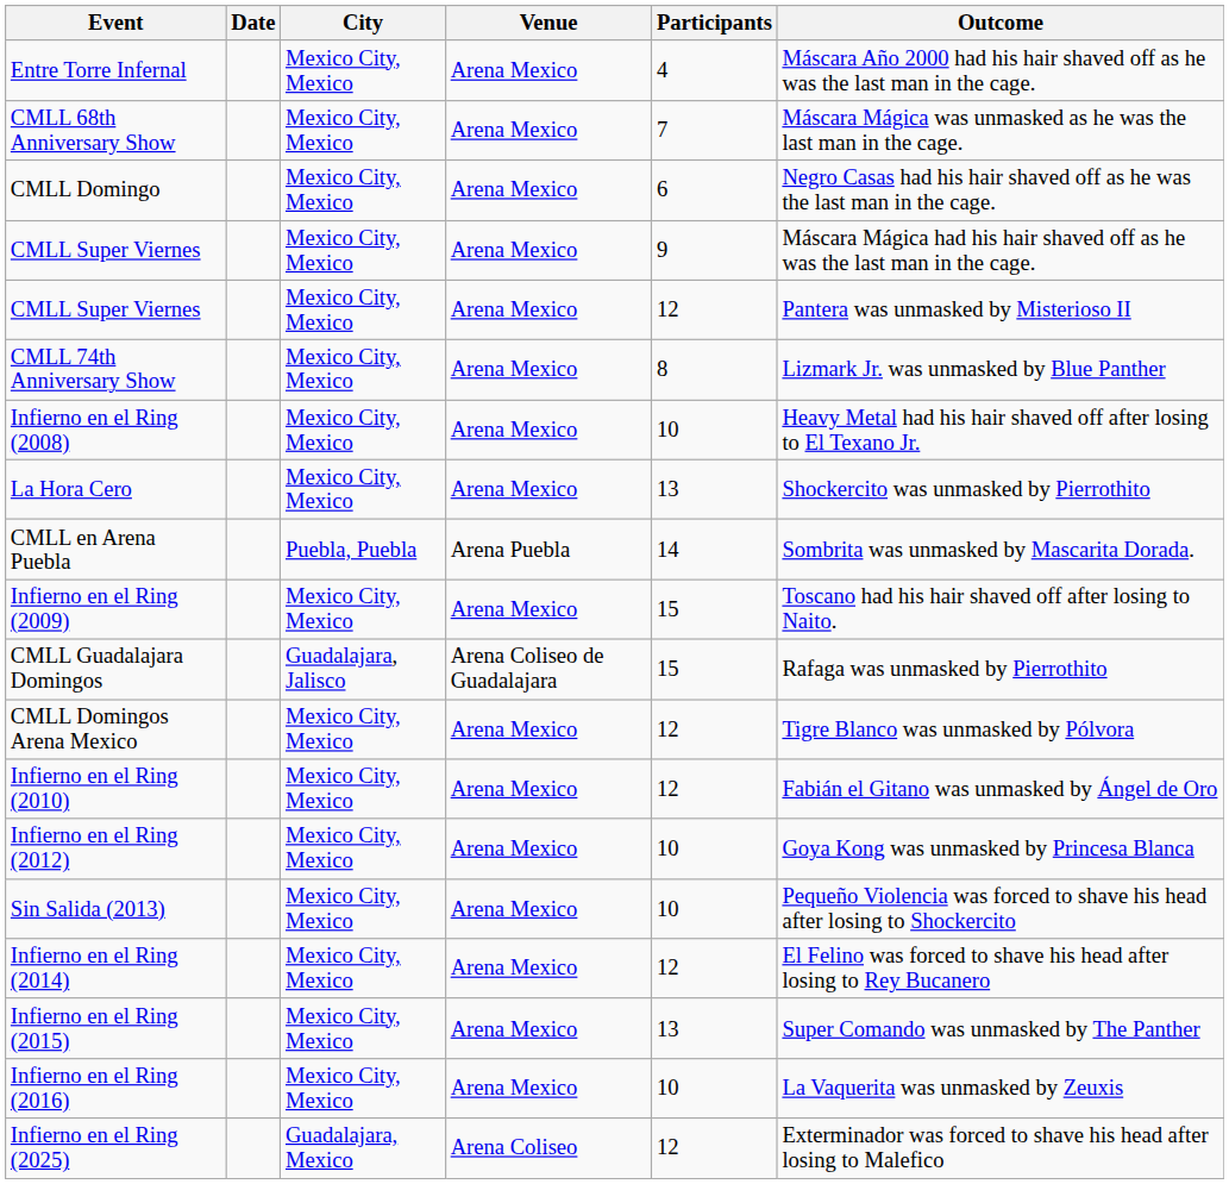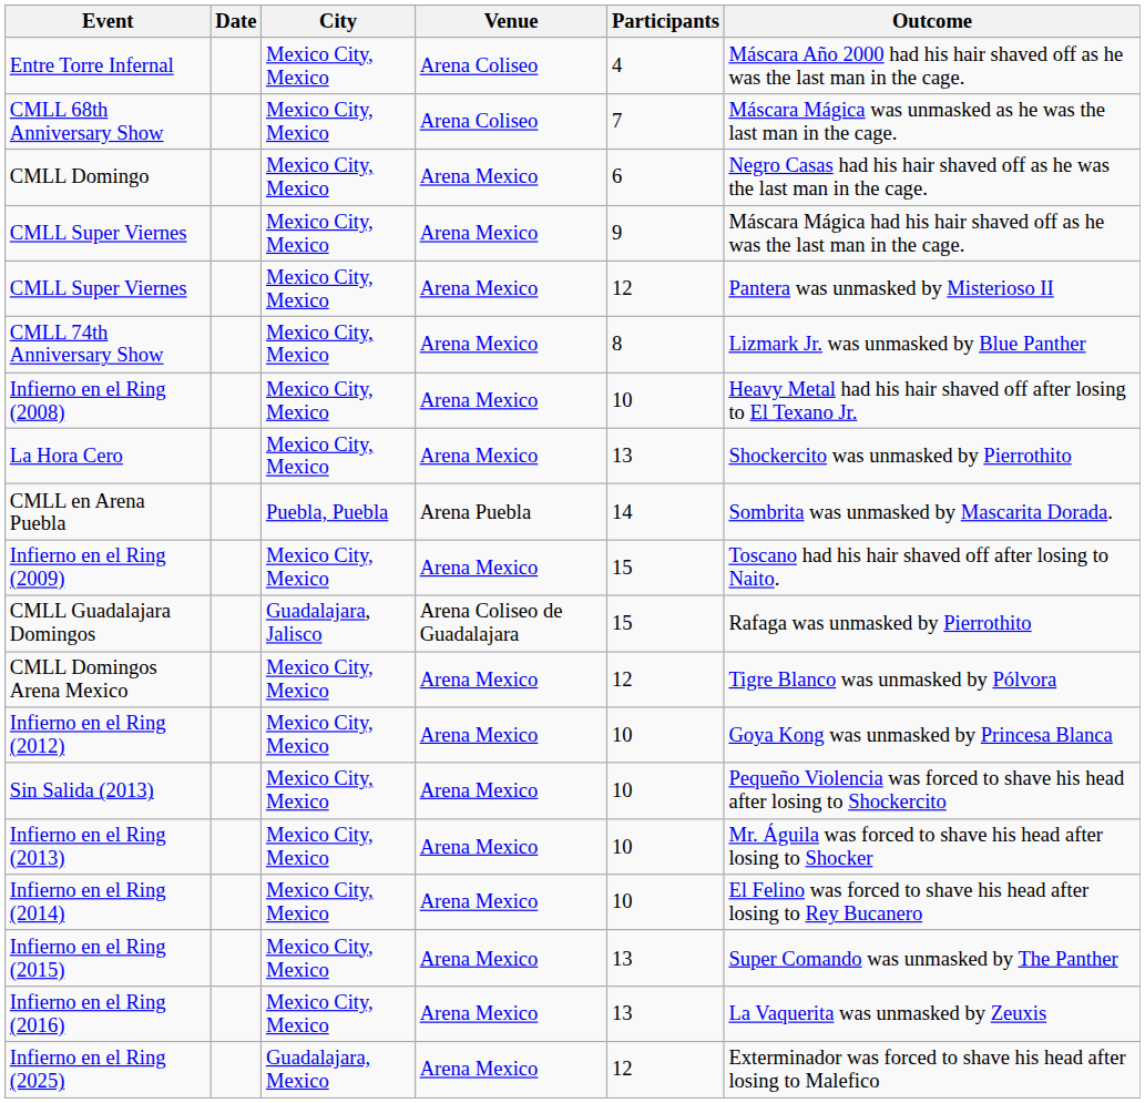 <table class="wikitable" align="center" width="100%">
 <tr>
 <th>Event</th>
 <th>Date</th>
 <th>City</th>
 <th>Venue</th>
 <th>Participants</th>
 <th>Outcome</th>
 </tr>
 <tr>
 <td><a href='#'>Entre Torre Infernal</a></td>
 <td></td>
 <td><a href='#'>Mexico City, Mexico</a></td>
-<td><a href='#'>Arena Mexico</a></td>
+<td><a href='#'>Arena Coliseo</a></td>
 <td>4</td>
 <td><a href='#'>Máscara Año 2000</a> had his hair shaved off as he was the last man in the cage.</td>
 </tr>
 <tr>
 <td><a href='#'>CMLL 68th Anniversary Show</a></td>
 <td></td>
 <td><a href='#'>Mexico City, Mexico</a></td>
-<td><a href='#'>Arena Mexico</a></td>
+<td><a href='#'>Arena Coliseo</a></td>
 <td>7</td>
 <td><a href='#'>Máscara Mágica</a> was unmasked as he was the last man in the cage.</td>
 </tr>
 <tr>
 <td>CMLL Domingo</td>
 <td></td>
 <td><a href='#'>Mexico City, Mexico</a></td>
 <td><a href='#'>Arena Mexico</a></td>
 <td>6</td>
 <td><a href='#'>Negro Casas</a> had his hair shaved off as he was the last man in the cage.</td>
 </tr>
 <tr>
 <td><a href='#'>CMLL Super Viernes</a></td>
 <td></td>
 <td><a href='#'>Mexico City, Mexico</a></td>
 <td><a href='#'>Arena Mexico</a></td>
 <td>9</td>
 <td>Máscara Mágica had his hair shaved off as he was the last man in the cage.</td>
 </tr>
 <tr>
 <td><a href='#'>CMLL Super Viernes</a></td>
 <td></td>
 <td><a href='#'>Mexico City, Mexico</a></td>
 <td><a href='#'>Arena Mexico</a></td>
 <td>12</td>
 <td><a href='#'>Pantera</a> was unmasked by <a href='#'>Misterioso II</a></td>
 </tr>
 <tr>
 <td><a href='#'>CMLL 74th Anniversary Show</a></td>
 <td></td>
 <td><a href='#'>Mexico City, Mexico</a></td>
 <td><a href='#'>Arena Mexico</a></td>
 <td>8</td>
 <td><a href='#'>Lizmark Jr.</a> was unmasked by <a href='#'>Blue Panther</a></td>
 </tr>
 <tr>
 <td><a href='#'>Infierno en el Ring (2008)</a></td>
 <td></td>
 <td><a href='#'>Mexico City, Mexico</a></td>
 <td><a href='#'>Arena Mexico</a></td>
 <td>10</td>
 <td><a href='#'>Heavy Metal</a> had his hair shaved off after losing to <a href='#'>El Texano Jr.</a></td>
 </tr>
 <tr>
 <td><a href='#'>La Hora Cero</a></td>
 <td></td>
 <td><a href='#'>Mexico City, Mexico</a></td>
 <td><a href='#'>Arena Mexico</a></td>
 <td>13</td>
 <td><a href='#'>Shockercito</a> was unmasked by <a href='#'>Pierrothito</a></td>
 </tr>
 <tr>
 <td>CMLL en Arena Puebla</td>
 <td></td>
 <td><a href='#'>Puebla, Puebla</a></td>
 <td>Arena Puebla</td>
 <td>14</td>
 <td><a href='#'>Sombrita</a> was unmasked by <a href='#'>Mascarita Dorada</a>.</td>
 </tr>
 <tr>
 <td><a href='#'>Infierno en el Ring (2009)</a></td>
 <td></td>
 <td><a href='#'>Mexico City, Mexico</a></td>
 <td><a href='#'>Arena Mexico</a></td>
 <td>15</td>
 <td><a href='#'>Toscano</a> had his hair shaved off after losing to <a href='#'>Naito</a>.</td>
 </tr>
 <tr>
 <td>CMLL Guadalajara Domingos</td>
 <td></td>
 <td><a href='#'>Guadalajara</a>, <a href='#'>Jalisco</a></td>
 <td>Arena Coliseo de Guadalajara</td>
 <td>15</td>
 <td>Rafaga was unmasked by <a href='#'>Pierrothito</a></td>
 </tr>
 <tr>
 <td>CMLL Domingos Arena Mexico</td>
 <td></td>
 <td><a href='#'>Mexico City, Mexico</a></td>
 <td><a href='#'>Arena Mexico</a></td>
 <td>12</td>
 <td><a href='#'>Tigre Blanco</a> was unmasked by <a href='#'>Pólvora</a></td>
 </tr>
 <tr>
-<td><a href='#'>Infierno en el Ring (2010)</a></td>
-<td></td>
-<td><a href='#'>Mexico City, Mexico</a></td>
-<td><a href='#'>Arena Mexico</a></td>
-<td>12</td>
-<td><a href='#'>Fabián el Gitano</a> was unmasked by <a href='#'>Ángel de Oro</a></td>
-</tr>
-<tr>
 <td><a href='#'>Infierno en el Ring (2012)</a></td>
 <td></td>
 <td><a href='#'>Mexico City, Mexico</a></td>
 <td><a href='#'>Arena Mexico</a></td>
 <td>10</td>
 <td><a href='#'>Goya Kong</a> was unmasked by <a href='#'>Princesa Blanca</a></td>
 </tr>
 <tr>
 <td><a href='#'>Sin Salida (2013)</a></td>
 <td></td>
 <td><a href='#'>Mexico City, Mexico</a></td>
 <td><a href='#'>Arena Mexico</a></td>
 <td>10</td>
 <td><a href='#'>Pequeño Violencia</a> was forced to shave his head after losing to <a href='#'>Shockercito</a></td>
 </tr>
 <tr>
+<td><a href='#'>Infierno en el Ring (2013)</a></td>
+<td></td>
+<td><a href='#'>Mexico City, Mexico</a></td>
+<td><a href='#'>Arena Mexico</a></td>
+<td>10</td>
+<td><a href='#'>Mr. Águila</a> was forced to shave his head after losing to <a href='#'>Shocker</a></td>
+</tr>
+<tr>
 <td><a href='#'>Infierno en el Ring (2014)</a></td>
 <td></td>
 <td><a href='#'>Mexico City, Mexico</a></td>
 <td><a href='#'>Arena Mexico</a></td>
-<td>12</td>
+<td>10</td>
 <td><a href='#'>El Felino</a> was forced to shave his head after losing to <a href='#'>Rey Bucanero</a></td>
 </tr>
 <tr>
 <td><a href='#'>Infierno en el Ring (2015)</a></td>
 <td></td>
 <td><a href='#'>Mexico City, Mexico</a></td>
 <td><a href='#'>Arena Mexico</a></td>
 <td>13</td>
 <td><a href='#'>Super Comando</a> was unmasked by <a href='#'>The Panther</a></td>
 </tr>
 <tr>
 <td><a href='#'>Infierno en el Ring (2016)</a></td>
 <td></td>
 <td><a href='#'>Mexico City, Mexico</a></td>
 <td><a href='#'>Arena Mexico</a></td>
-<td>10</td>
+<td>13</td>
 <td><a href='#'>La Vaquerita</a> was unmasked by <a href='#'>Zeuxis</a></td>
 </tr>
 <tr>
 <td><a href='#'>Infierno en el Ring (2025)</a></td>
 <td></td>
 <td><a href='#'>Guadalajara, Mexico</a></td>
-<td><a href='#'>Arena Coliseo</a></td>
+<td><a href='#'>Arena Mexico</a></td>
 <td>12</td>
 <td>Exterminador was forced to shave his head after losing to Malefico</td>
 </tr>
 </table>
